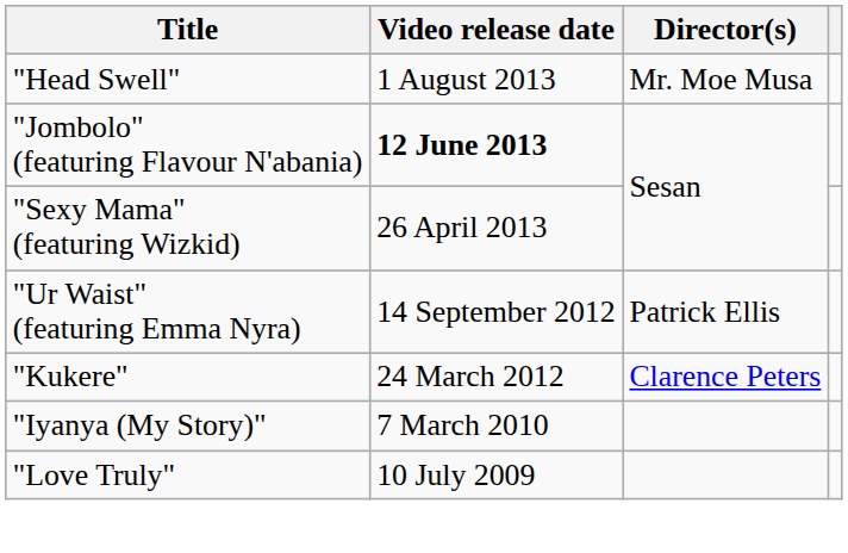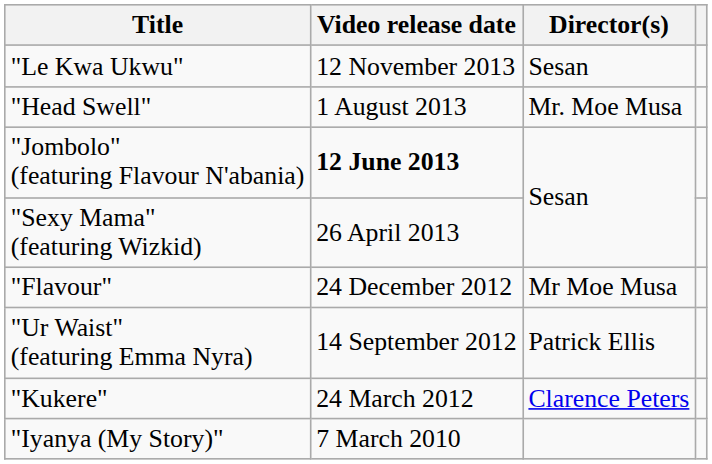 <table class = "wikitable sortable">
 <tr>
 <th scope="col">Title</th>
 <th scope="col">Video release date</th>
 <th scope="col">Director(s)</th>
 <th scope="col"></th>
+</tr>
+<tr>
+<td>"Le Kwa Ukwu"</td>
+<td>12 November 2013</td>
+<td>Sesan</td>
+<td></td>
 </tr>
 <tr>
 <td>"Head Swell"</td>
 <td>1 August 2013</td>
 <td>Mr. Moe Musa</td>
 <td rowspan="1"></td>
 </tr>
 <tr>
 <td>"Jombolo" <br><span>(featuring Flavour N'abania)</span></td>
 <td><strong>12 June 2013</strong></td>
 <td rowspan="2">Sesan</td>
 <td></td>
 </tr>
 <tr>
 <td>"Sexy Mama" <br><span>(featuring Wizkid)</span></td>
 <td>26 April 2013</td>
+<td></td>
+</tr>
+<tr>
+<td>"Flavour"</td>
+<td>24 December 2012</td>
+<td>Mr Moe Musa</td>
 <td></td>
 </tr>
 <tr>
 <td>"Ur Waist" <br><span>(featuring Emma Nyra)</span></td>
 <td>14 September 2012</td>
 <td>Patrick Ellis</td>
 <td></td>
 </tr>
 <tr>
 <td>"Kukere"</td>
 <td>24 March 2012</td>
 <td><a href='#'>Clarence Peters</a></td>
 <td></td>
 </tr>
 <tr>
 <td>"Iyanya (My Story)"</td>
 <td>7 March 2010</td>
 <td></td>
 <td></td>
 </tr>
-<tr>
-<td>"Love Truly"</td>
-<td>10 July 2009</td>
-<td></td>
-<td></td>
-</tr>
 </table>
